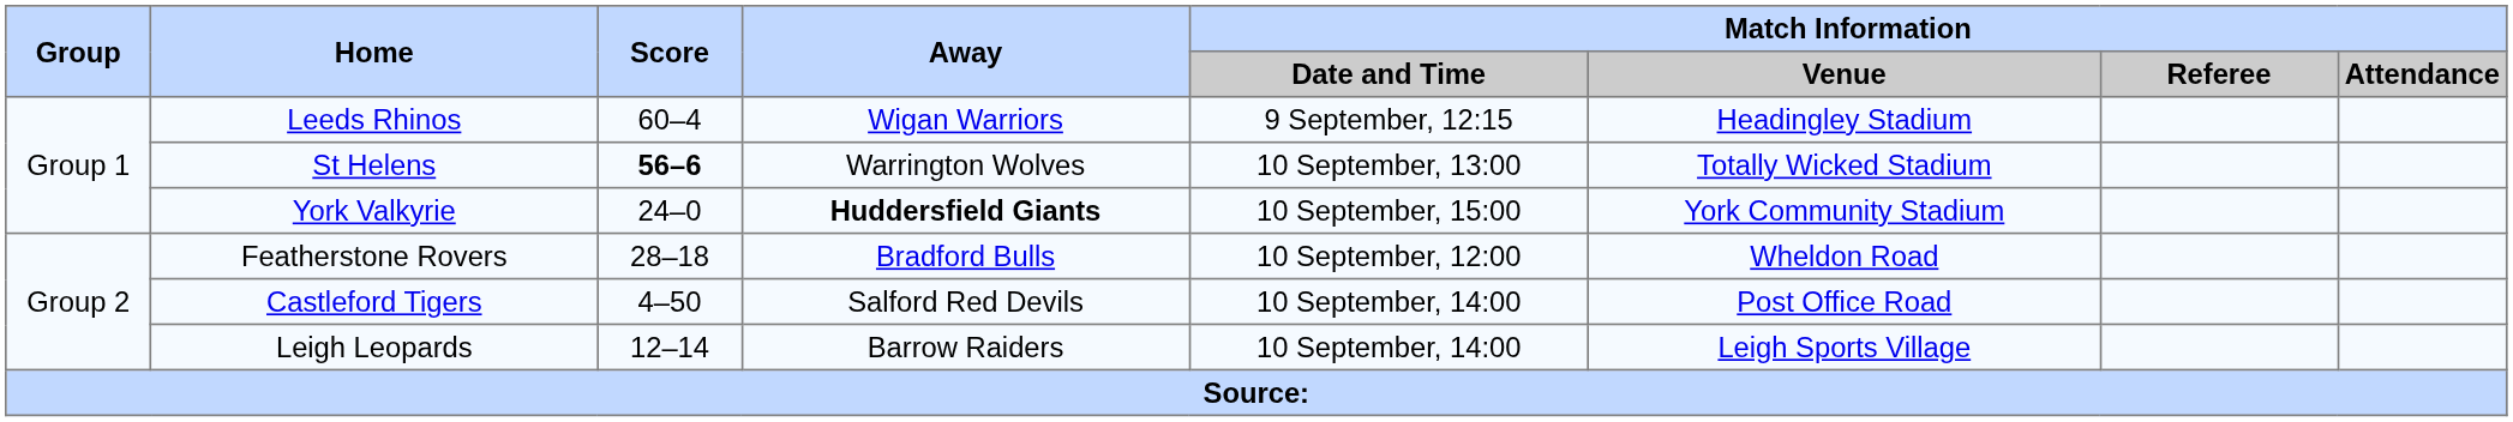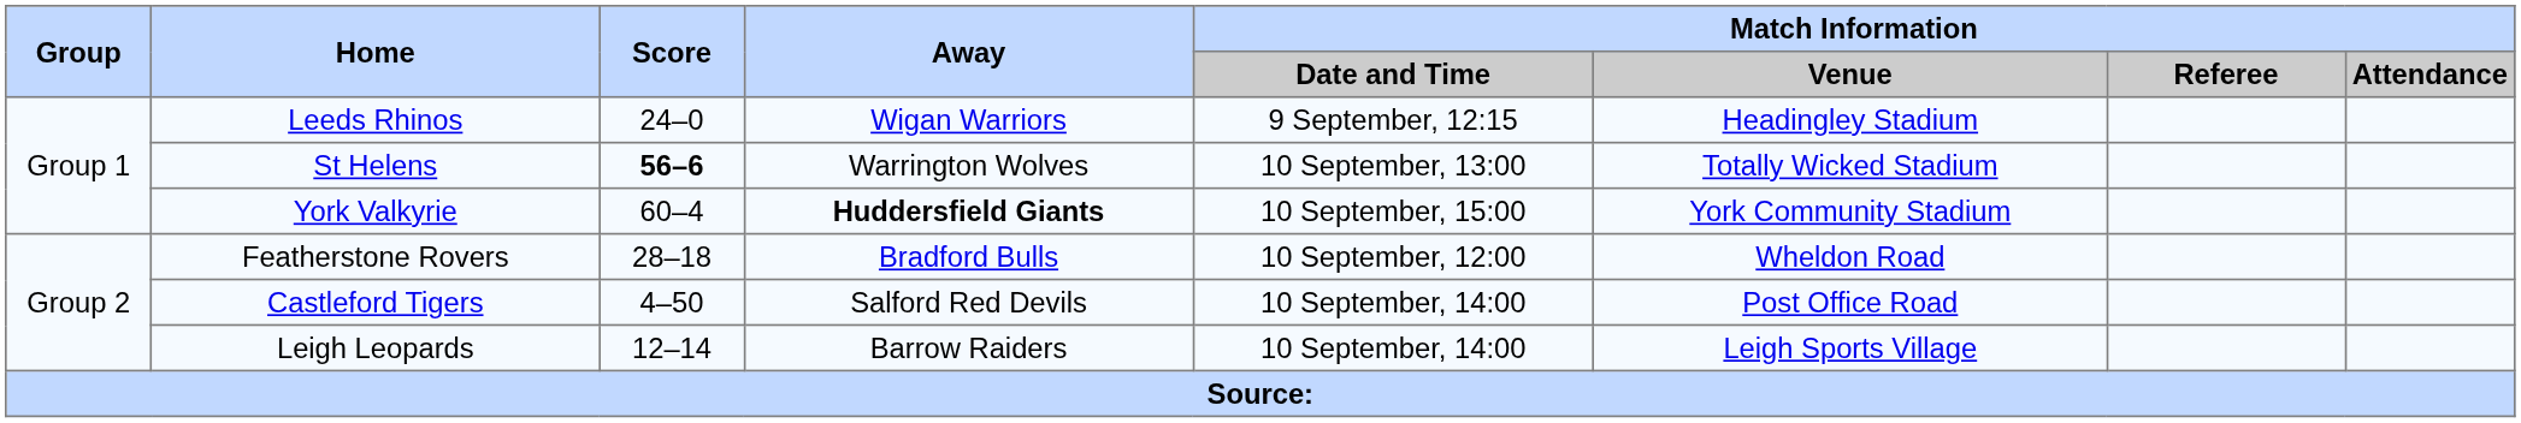 <table border=1 style="border-collapse:collapse; font-size:90%; text-align:center;" cellpadding=3 cellspacing=0 width=100%>
 <tr bgcolor=#C1D8FF>
 <th scope="col" rowspan=2 width=6%>Group</th>
 <th scope="col" rowspan=2 width=19%>Home</th>
 <th scope="col" rowspan=2 width=6%>Score</th>
 <th scope="col" rowspan=2 width=19%>Away</th>
 <th colspan=4>Match Information</th>
 </tr>
 <tr bgcolor=#CCCCCC>
 <th scope="col" width=17%>Date and Time</th>
 <th scope="col" width=22%>Venue</th>
 <th scope="col" width=10%>Referee</th>
 <th scope="col" width=7%>Attendance</th>
 </tr>
 <tr bgcolor=#F5FAFF>
 <td rowspan=3>Group 1</td>
 <td> <a href='#'>Leeds Rhinos</a></td>
-<td>60–4</td>
+<td>24–0</td>
 <td> <a href='#'>Wigan Warriors</a></td>
 <td>9 September, 12:15</td>
 <td><a href='#'>Headingley Stadium</a></td>
 <td></td>
 <td></td>
 </tr>
 <tr bgcolor=#F5FAFF>
 <td> <a href='#'>St Helens</a></td>
 <td><strong>56–6</strong></td>
 <td> Warrington Wolves</td>
 <td>10 September, 13:00</td>
 <td><a href='#'>Totally Wicked Stadium</a></td>
 <td></td>
 <td></td>
 </tr>
 <tr bgcolor=#F5FAFF>
 <td> <a href='#'>York Valkyrie</a></td>
-<td>24–0</td>
+<td>60–4</td>
 <td><strong> Huddersfield Giants</strong></td>
 <td>10 September, 15:00</td>
 <td><a href='#'>York Community Stadium</a></td>
 <td></td>
 <td></td>
 </tr>
 <tr bgcolor=#F5FAFF>
 <td rowspan=3>Group 2</td>
 <td> Featherstone Rovers</td>
 <td>28–18</td>
 <td> <a href='#'>Bradford Bulls</a></td>
 <td>10 September, 12:00</td>
 <td><a href='#'>Wheldon Road</a></td>
 <td></td>
 <td></td>
 </tr>
 <tr bgcolor=#F5FAFF>
 <td> <a href='#'>Castleford Tigers</a></td>
 <td>4–50</td>
 <td> Salford Red Devils</td>
 <td>10 September, 14:00</td>
 <td><a href='#'>Post Office Road</a></td>
 <td></td>
 <td></td>
 </tr>
 <tr bgcolor=#F5FAFF>
 <td> Leigh Leopards</td>
 <td>12–14</td>
 <td> Barrow Raiders</td>
 <td>10 September, 14:00</td>
 <td><a href='#'>Leigh Sports Village</a></td>
 <td></td>
 <td></td>
 </tr>
 <tr style="background:#c1d8ff;">
 <th colspan=8>Source:</th>
 </tr>
 </table>
